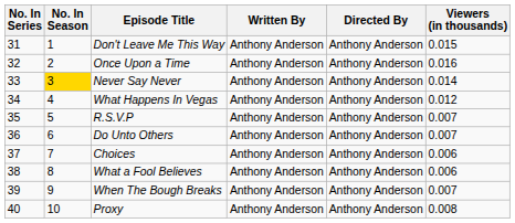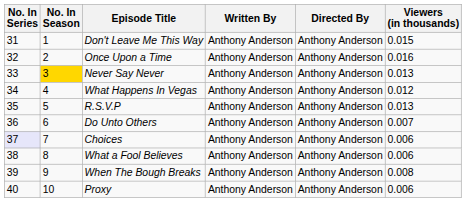 <table class="wikitable">
 <tr>
 <th>No. In<br>Series</th>
 <th>No. In<br>Season</th>
 <th>Episode Title</th>
 <th>Written By</th>
 <th>Directed By</th>
 <th>Viewers<br>(in thousands)</th>
 </tr>
 <tr>
 <td>31</td>
 <td>1</td>
 <td><em>Don't Leave Me This Way</em></td>
 <td>Anthony Anderson</td>
 <td>Anthony Anderson</td>
 <td>0.015</td>
 </tr>
 <tr>
 <td>32</td>
 <td>2</td>
 <td><em>Once Upon a Time</em></td>
 <td>Anthony Anderson</td>
 <td>Anthony Anderson</td>
 <td>0.016</td>
 </tr>
 <tr>
 <td>33</td>
 <td style="background: gold;">3</td>
 <td><em>Never Say Never</em></td>
 <td>Anthony Anderson</td>
 <td>Anthony Anderson</td>
-<td>0.014</td>
+<td>0.013</td>
 </tr>
 <tr>
 <td>34</td>
 <td>4</td>
 <td><em>What Happens In Vegas</em></td>
 <td>Anthony Anderson</td>
 <td>Anthony Anderson</td>
 <td>0.012</td>
 </tr>
 <tr>
 <td>35</td>
 <td>5</td>
 <td><em>R.S.V.P</em></td>
 <td>Anthony Anderson</td>
 <td>Anthony Anderson</td>
-<td>0.007</td>
+<td>0.013</td>
 </tr>
 <tr>
 <td>36</td>
 <td>6</td>
 <td><em>Do Unto Others</em></td>
 <td>Anthony Anderson</td>
 <td>Anthony Anderson</td>
 <td>0.007</td>
 </tr>
 <tr>
-<td>37</td>
+<td style="background: lavender;">37</td>
 <td>7</td>
 <td><em>Choices</em></td>
 <td>Anthony Anderson</td>
 <td>Anthony Anderson</td>
 <td>0.006</td>
 </tr>
 <tr>
 <td>38</td>
 <td>8</td>
 <td><em>What a Fool Believes</em></td>
 <td>Anthony Anderson</td>
 <td>Anthony Anderson</td>
 <td>0.006</td>
 </tr>
 <tr>
 <td>39</td>
 <td>9</td>
 <td><em>When The Bough Breaks</em></td>
 <td>Anthony Anderson</td>
 <td>Anthony Anderson</td>
-<td>0.007</td>
+<td>0.008</td>
 </tr>
 <tr>
 <td>40</td>
 <td>10</td>
 <td><em>Proxy</em></td>
 <td>Anthony Anderson</td>
 <td>Anthony Anderson</td>
-<td>0.008</td>
+<td>0.006</td>
 </tr>
 </table>
